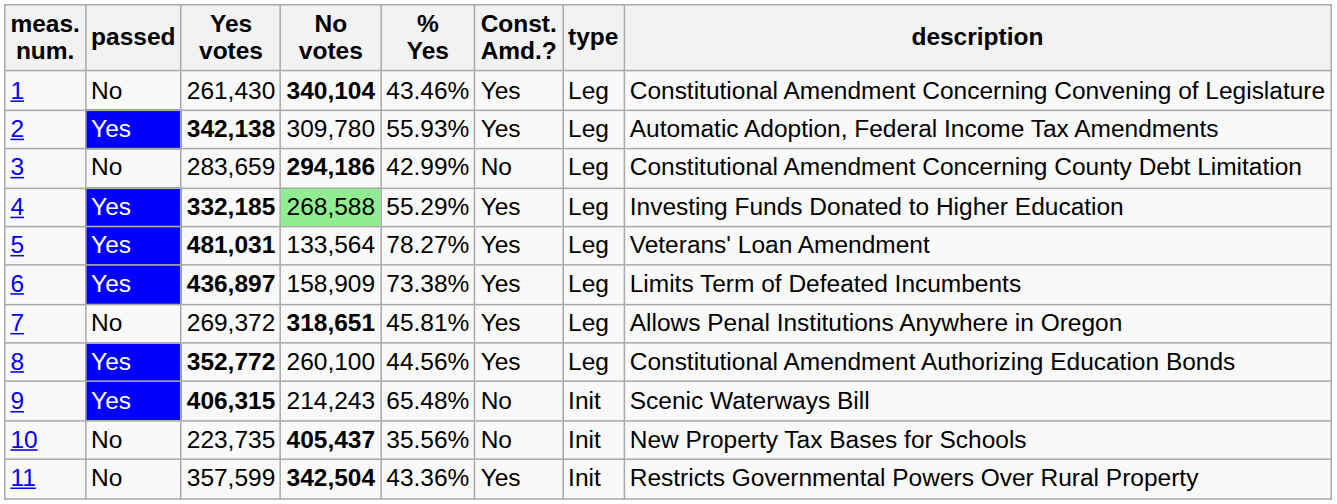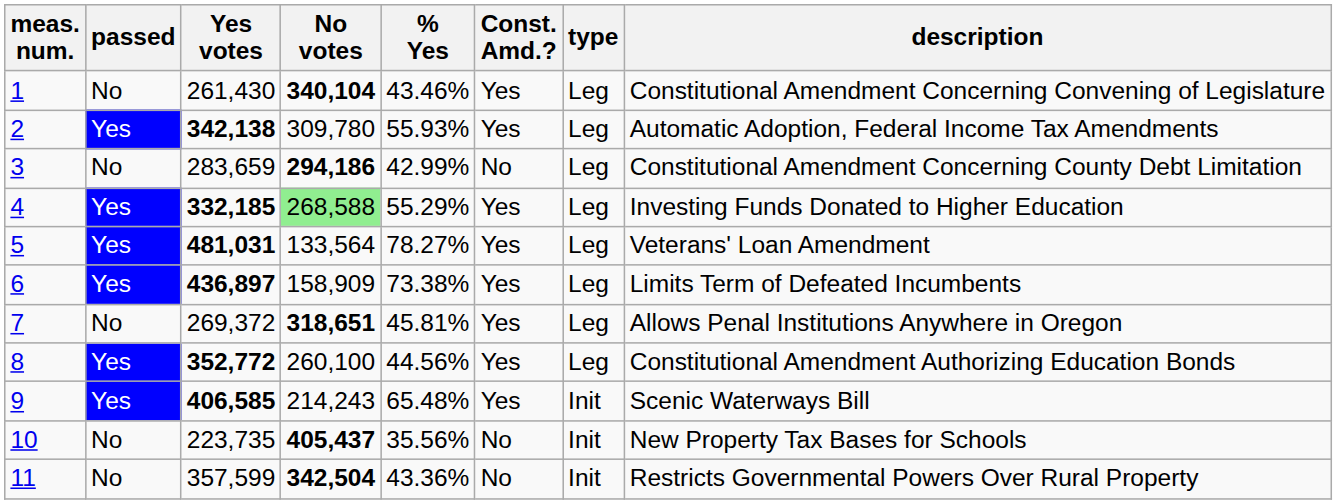 <table class="wikitable sortable">
 <tr>
 <th>meas.<br>num.</th>
 <th>passed</th>
 <th>Yes<br>votes</th>
 <th>No<br>votes</th>
 <th>%<br>Yes</th>
 <th>Const.<br>Amd.?</th>
 <th>type</th>
 <th>description</th>
 </tr>
 <tr>
 <td><a href='#'>1</a></td>
 <td>No</td>
 <td>261,430</td>
 <td><strong>340,104</strong></td>
 <td>43.46%</td>
 <td>Yes</td>
 <td>Leg</td>
 <td>Constitutional Amendment Concerning Convening of Legislature</td>
 </tr>
 <tr>
 <td><a href='#'>2</a></td>
 <td style="background:blue;color:white">Yes</td>
 <td><strong>342,138</strong></td>
 <td>309,780</td>
 <td>55.93%</td>
 <td>Yes</td>
 <td>Leg</td>
 <td>Automatic Adoption, Federal Income Tax Amendments</td>
 </tr>
 <tr>
 <td><a href='#'>3</a></td>
 <td>No</td>
 <td>283,659</td>
 <td><strong>294,186</strong></td>
 <td>42.99%</td>
 <td>No</td>
 <td>Leg</td>
 <td>Constitutional Amendment Concerning County Debt Limitation</td>
 </tr>
 <tr>
 <td><a href='#'>4</a></td>
 <td style="background:blue;color:white">Yes</td>
 <td><strong>332,185</strong></td>
 <td style="background: lightgreen;">268,588</td>
 <td>55.29%</td>
 <td>Yes</td>
 <td>Leg</td>
 <td>Investing Funds Donated to Higher Education</td>
 </tr>
 <tr>
 <td><a href='#'>5</a></td>
 <td style="background:blue;color:white">Yes</td>
 <td><strong>481,031</strong></td>
 <td>133,564</td>
 <td>78.27%</td>
 <td>Yes</td>
 <td>Leg</td>
 <td>Veterans' Loan Amendment</td>
 </tr>
 <tr>
 <td><a href='#'>6</a></td>
 <td style="background:blue;color:white">Yes</td>
 <td><strong>436,897</strong></td>
 <td>158,909</td>
 <td>73.38%</td>
 <td>Yes</td>
 <td>Leg</td>
 <td>Limits Term of Defeated Incumbents</td>
 </tr>
 <tr>
 <td><a href='#'>7</a></td>
 <td>No</td>
 <td>269,372</td>
 <td><strong>318,651</strong></td>
 <td>45.81%</td>
 <td>Yes</td>
 <td>Leg</td>
 <td>Allows Penal Institutions Anywhere in Oregon</td>
 </tr>
 <tr>
 <td><a href='#'>8</a></td>
 <td style="background:blue;color:white">Yes</td>
 <td><strong>352,772</strong></td>
 <td>260,100</td>
 <td>44.56%</td>
 <td>Yes</td>
 <td>Leg</td>
 <td>Constitutional Amendment Authorizing Education Bonds</td>
 </tr>
 <tr>
 <td><a href='#'>9</a></td>
 <td style="background:blue;color:white">Yes</td>
-<td><strong>406,315</strong></td>
+<td><strong>406,585</strong></td>
 <td>214,243</td>
 <td>65.48%</td>
-<td>No</td>
+<td>Yes</td>
 <td>Init</td>
 <td>Scenic Waterways Bill</td>
 </tr>
 <tr>
 <td><a href='#'>10</a></td>
 <td>No</td>
 <td>223,735</td>
 <td><strong>405,437</strong></td>
 <td>35.56%</td>
 <td>No</td>
 <td>Init</td>
 <td>New Property Tax Bases for Schools</td>
 </tr>
 <tr>
 <td><a href='#'>11</a></td>
 <td>No</td>
 <td>357,599</td>
 <td><strong>342,504</strong></td>
 <td>43.36%</td>
-<td>Yes</td>
+<td>No</td>
 <td>Init</td>
 <td>Restricts Governmental Powers Over Rural Property</td>
 </tr>
 </table>
